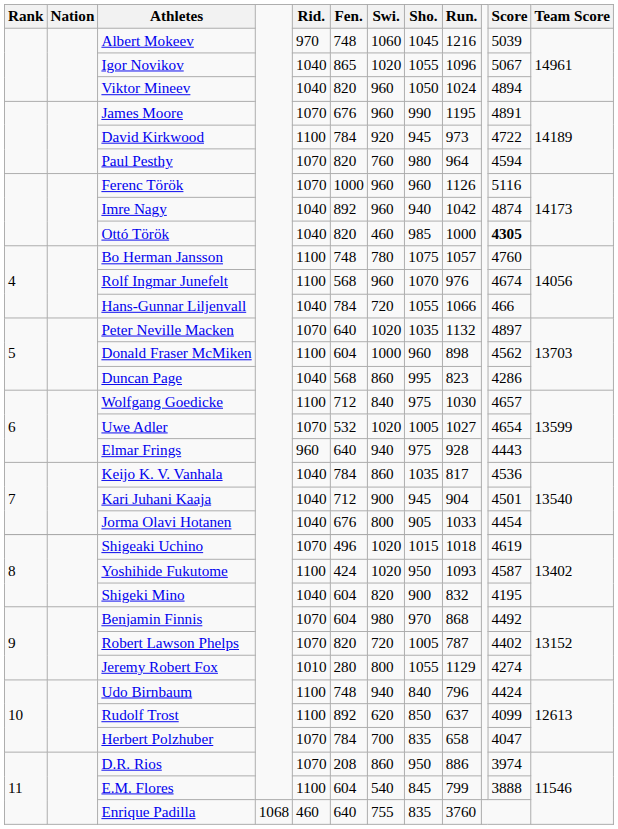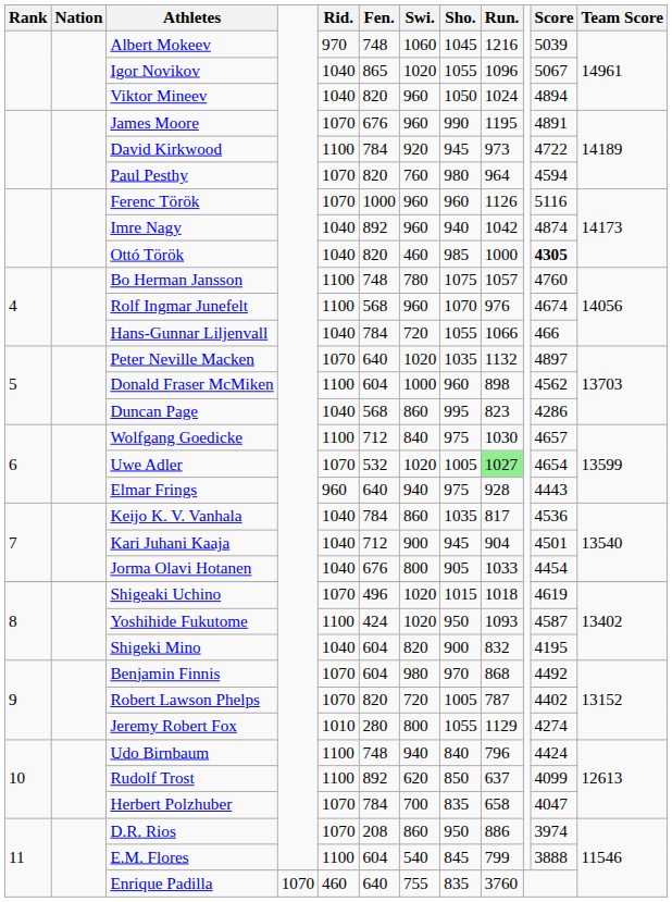 <table class="wikitable">
 <tr>
 <th>Rank</th>
 <th>Nation</th>
 <th>Athletes</th>
 <td rowspan="34"></td>
 <th>Rid.</th>
 <th>Fen.</th>
 <th>Swi.</th>
 <th>Sho.</th>
 <th>Run.</th>
 <td rowspan="34"></td>
 <th>Score</th>
 <th>Team Score</th>
 </tr>
 <tr>
 <td rowspan="3"></td>
 <td rowspan="3"></td>
 <td><a href='#'>Albert Mokeev</a></td>
 <td>970</td>
 <td>748</td>
 <td>1060</td>
 <td>1045</td>
 <td>1216</td>
 <td>5039</td>
 <td rowspan="3">14961</td>
 </tr>
 <tr>
 <td><a href='#'>Igor Novikov</a></td>
 <td>1040</td>
 <td>865</td>
 <td>1020</td>
 <td>1055</td>
 <td>1096</td>
 <td>5067</td>
 </tr>
 <tr>
 <td><a href='#'>Viktor Mineev</a></td>
 <td>1040</td>
 <td>820</td>
 <td>960</td>
 <td>1050</td>
 <td>1024</td>
 <td>4894</td>
 </tr>
 <tr>
 <td rowspan="3"></td>
 <td rowspan="3"></td>
 <td><a href='#'>James Moore</a></td>
 <td>1070</td>
 <td>676</td>
 <td>960</td>
 <td>990</td>
 <td>1195</td>
 <td>4891</td>
 <td rowspan="3">14189</td>
 </tr>
 <tr>
 <td><a href='#'>David Kirkwood</a></td>
 <td>1100</td>
 <td>784</td>
 <td>920</td>
 <td>945</td>
 <td>973</td>
 <td>4722</td>
 </tr>
 <tr>
 <td><a href='#'>Paul Pesthy</a></td>
 <td>1070</td>
 <td>820</td>
 <td>760</td>
 <td>980</td>
 <td>964</td>
 <td>4594</td>
 </tr>
 <tr>
 <td rowspan="3"></td>
 <td rowspan="3"></td>
 <td><a href='#'>Ferenc Török</a></td>
 <td>1070</td>
 <td>1000</td>
 <td>960</td>
 <td>960</td>
 <td>1126</td>
 <td>5116</td>
 <td rowspan="3">14173</td>
 </tr>
 <tr>
 <td><a href='#'>Imre Nagy</a></td>
 <td>1040</td>
 <td>892</td>
 <td>960</td>
 <td>940</td>
 <td>1042</td>
 <td>4874</td>
 </tr>
 <tr>
 <td><a href='#'>Ottó Török</a></td>
 <td>1040</td>
 <td>820</td>
 <td>460</td>
 <td>985</td>
 <td>1000</td>
 <td><strong>4305</strong></td>
 </tr>
 <tr>
 <td rowspan="3">4</td>
 <td rowspan="3"></td>
 <td><a href='#'>Bo Herman Jansson</a></td>
 <td>1100</td>
 <td>748</td>
 <td>780</td>
 <td>1075</td>
 <td>1057</td>
 <td>4760</td>
 <td rowspan="3">14056</td>
 </tr>
 <tr>
 <td><a href='#'>Rolf Ingmar Junefelt</a></td>
 <td>1100</td>
 <td>568</td>
 <td>960</td>
 <td>1070</td>
 <td>976</td>
 <td>4674</td>
 </tr>
 <tr>
 <td><a href='#'>Hans-Gunnar Liljenvall</a></td>
 <td>1040</td>
 <td>784</td>
 <td>720</td>
 <td>1055</td>
 <td>1066</td>
 <td>466</td>
 </tr>
 <tr>
 <td rowspan="3">5</td>
 <td rowspan="3"></td>
 <td><a href='#'>Peter Neville Macken</a></td>
 <td>1070</td>
 <td>640</td>
 <td>1020</td>
 <td>1035</td>
 <td>1132</td>
 <td>4897</td>
 <td rowspan="3">13703</td>
 </tr>
 <tr>
 <td><a href='#'>Donald Fraser McMiken</a></td>
 <td>1100</td>
 <td>604</td>
 <td>1000</td>
 <td>960</td>
 <td>898</td>
 <td>4562</td>
 </tr>
 <tr>
 <td><a href='#'>Duncan Page</a></td>
 <td>1040</td>
 <td>568</td>
 <td>860</td>
 <td>995</td>
 <td>823</td>
 <td>4286</td>
 </tr>
 <tr>
 <td rowspan="3">6</td>
 <td rowspan="3"></td>
 <td><a href='#'>Wolfgang Goedicke</a></td>
 <td>1100</td>
 <td>712</td>
 <td>840</td>
 <td>975</td>
 <td>1030</td>
 <td>4657</td>
 <td rowspan="3">13599</td>
 </tr>
 <tr>
 <td><a href='#'>Uwe Adler</a></td>
 <td>1070</td>
 <td>532</td>
 <td>1020</td>
 <td>1005</td>
-<td>1027</td>
+<td style="background: lightgreen;">1027</td>
 <td>4654</td>
 </tr>
 <tr>
 <td><a href='#'>Elmar Frings</a></td>
 <td>960</td>
 <td>640</td>
 <td>940</td>
 <td>975</td>
 <td>928</td>
 <td>4443</td>
 </tr>
 <tr>
 <td rowspan="3">7</td>
 <td rowspan="3"></td>
 <td><a href='#'>Keijo K. V. Vanhala</a></td>
 <td>1040</td>
 <td>784</td>
 <td>860</td>
 <td>1035</td>
 <td>817</td>
 <td>4536</td>
 <td rowspan="3">13540</td>
 </tr>
 <tr>
 <td><a href='#'>Kari Juhani Kaaja</a></td>
 <td>1040</td>
 <td>712</td>
 <td>900</td>
 <td>945</td>
 <td>904</td>
 <td>4501</td>
 </tr>
 <tr>
 <td><a href='#'>Jorma Olavi Hotanen</a></td>
 <td>1040</td>
 <td>676</td>
 <td>800</td>
 <td>905</td>
 <td>1033</td>
 <td>4454</td>
 </tr>
 <tr>
 </tr>
 <tr>
 <td rowspan="3">8</td>
 <td rowspan="3"></td>
 <td><a href='#'>Shigeaki Uchino</a></td>
 <td>1070</td>
 <td>496</td>
 <td>1020</td>
 <td>1015</td>
 <td>1018</td>
 <td>4619</td>
 <td rowspan="3">13402</td>
 </tr>
 <tr>
 <td><a href='#'>Yoshihide Fukutome</a></td>
 <td>1100</td>
 <td>424</td>
 <td>1020</td>
 <td>950</td>
 <td>1093</td>
 <td>4587</td>
 </tr>
 <tr>
 <td><a href='#'>Shigeki Mino</a></td>
 <td>1040</td>
 <td>604</td>
 <td>820</td>
 <td>900</td>
 <td>832</td>
 <td>4195</td>
 </tr>
 <tr>
 <td rowspan="3">9</td>
 <td rowspan="3"></td>
 <td><a href='#'>Benjamin Finnis</a></td>
 <td>1070</td>
 <td>604</td>
 <td>980</td>
 <td>970</td>
 <td>868</td>
 <td>4492</td>
 <td rowspan="3">13152</td>
 </tr>
 <tr>
 <td><a href='#'>Robert Lawson Phelps</a></td>
 <td>1070</td>
 <td>820</td>
 <td>720</td>
 <td>1005</td>
 <td>787</td>
 <td>4402</td>
 </tr>
 <tr>
 <td><a href='#'>Jeremy Robert Fox</a></td>
 <td>1010</td>
 <td>280</td>
 <td>800</td>
 <td>1055</td>
 <td>1129</td>
 <td>4274</td>
 </tr>
 <tr>
 <td rowspan="3">10</td>
 <td rowspan="3"></td>
 <td><a href='#'>Udo Birnbaum</a></td>
 <td>1100</td>
 <td>748</td>
 <td>940</td>
 <td>840</td>
 <td>796</td>
 <td>4424</td>
 <td rowspan="3">12613</td>
 </tr>
 <tr>
 <td><a href='#'>Rudolf Trost</a></td>
 <td>1100</td>
 <td>892</td>
 <td>620</td>
 <td>850</td>
 <td>637</td>
 <td>4099</td>
 </tr>
 <tr>
 <td><a href='#'>Herbert Polzhuber</a></td>
 <td>1070</td>
 <td>784</td>
 <td>700</td>
 <td>835</td>
 <td>658</td>
 <td>4047</td>
 </tr>
 <tr>
 <td rowspan="3">11</td>
 <td rowspan="3"></td>
 <td><a href='#'>D.R. Rios</a></td>
 <td>1070</td>
 <td>208</td>
 <td>860</td>
 <td>950</td>
 <td>886</td>
 <td>3974</td>
 <td rowspan="3">11546</td>
 </tr>
 <tr>
 <td><a href='#'>E.M. Flores</a></td>
 <td>1100</td>
 <td>604</td>
 <td>540</td>
 <td>845</td>
 <td>799</td>
 <td>3888</td>
 </tr>
 <tr>
 <td><a href='#'>Enrique Padilla</a></td>
-<td>1068</td>
+<td>1070</td>
 <td>460</td>
 <td>640</td>
 <td>755</td>
 <td>835</td>
 <td>3760</td>
 </tr>
 </table>
